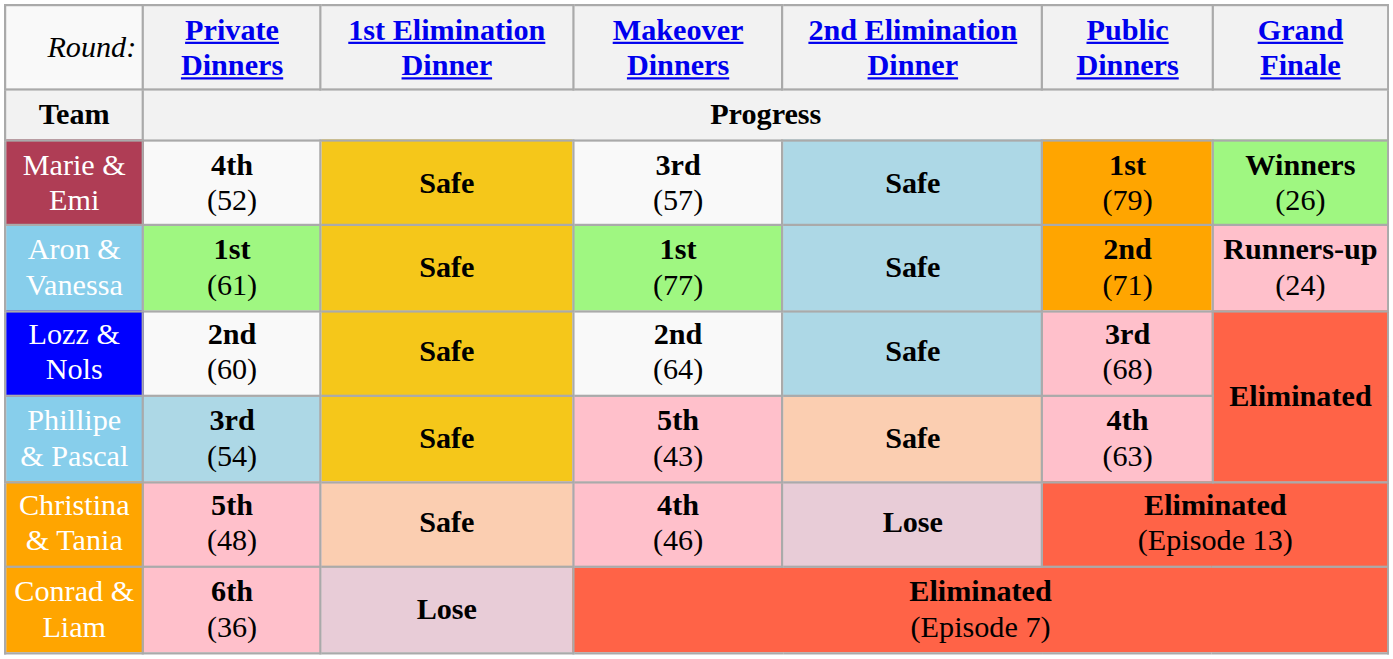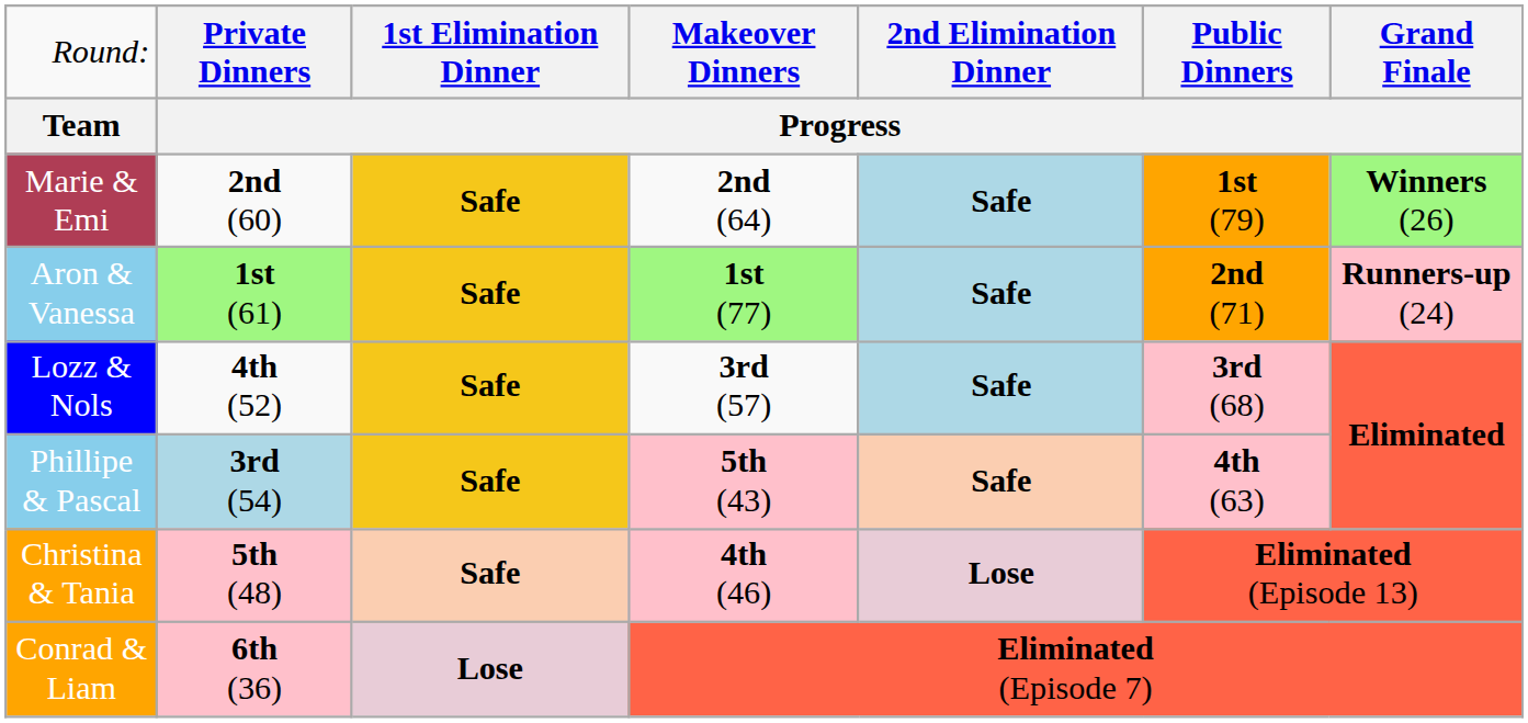 <table class="wikitable" style="width:100%; text-align:center; font-size: 85%; line-height:16px;">
 <tr>
 <td style="width:10%; text-align:right;"><em>Round:</em></td>
 <th><a href='#'>Private Dinners</a></th>
 <th><a href='#'>1st Elimination Dinner</a></th>
 <th><a href='#'>Makeover Dinners</a></th>
 <th><a href='#'>2nd Elimination Dinner</a></th>
 <th><a href='#'>Public Dinners</a></th>
 <th><a href='#'>Grand Finale</a></th>
 </tr>
 <tr>
 <th>Team</th>
 <th colspan="6">Progress</th>
 </tr>
 <tr>
 <td style="background:#AF3D55; color:white;">Marie & Emi</td>
-<td><strong>4th</strong><br>(52)</td>
+<td><strong>2nd</strong><br>(60)</td>
 <td style="background:#F5C71A; color:black;"><strong>Safe</strong></td>
-<td><strong>3rd</strong><br>(57)</td>
+<td><strong>2nd</strong><br>(64)</td>
 <td style="background:lightblue; color:black;"><strong>Safe</strong></td>
 <td style="background:orange; color:black;"><strong>1st</strong><br>(79)</td>
 <td style="background:#9FF781"><strong>Winners</strong><br>(26)</td>
 </tr>
 <tr>
 <td style="background:skyblue; color:white;">Aron & Vanessa</td>
 <td style="background:#9FF781"><strong>1st</strong><br>(61)</td>
 <td style="background:#F5C71A; color:black;"><strong>Safe</strong></td>
 <td style="background:#9FF781"><strong>1st</strong><br>(77)</td>
 <td style="background:lightblue; color:black;"><strong>Safe</strong></td>
 <td style="background:orange; color:black;"><strong>2nd</strong><br>(71)</td>
 <td style="background:pink"><strong>Runners-up</strong><br>(24)</td>
 </tr>
 <tr>
 <td style="background:blue; color:white;">Lozz & Nols</td>
-<td><strong>2nd</strong><br>(60)</td>
+<td><strong>4th</strong><br>(52)</td>
 <td style="background:#F5C71A; color:black;"><strong>Safe</strong></td>
-<td><strong>2nd</strong><br>(64)</td>
+<td><strong>3rd</strong><br>(57)</td>
 <td style="background:lightblue; color:black;"><strong>Safe</strong></td>
 <td style="background:pink"><strong>3rd</strong><br>(68)</td>
 <td rowspan="2" bgcolor="tomato"><strong>Eliminated</strong><br></td>
 </tr>
 <tr>
 <td style="background:skyblue; color:white;">Phillipe & Pascal</td>
 <td style="background: lightblue;"><strong>3rd</strong><br>(54)</td>
 <td style="background:#F5C71A; color:black;"><strong>Safe</strong></td>
 <td style="background:pink"><strong>5th</strong><br>(43)</td>
 <td style="background:#FBCEB1"><strong>Safe</strong></td>
 <td style="background:pink"><strong>4th</strong><br>(63)</td>
 </tr>
 <tr>
 <td style="background:orange; color:white;">Christina & Tania</td>
 <td style="background:pink"><strong>5th</strong><br>(48)</td>
 <td style="background:#FBCEB1"><strong>Safe</strong></td>
 <td style="background:pink"><strong>4th</strong><br>(46)</td>
 <td style="background:#E8CCD7"><strong>Lose</strong></td>
 <td bgcolor="tomato" colspan="2"><strong>Eliminated</strong><br>(Episode 13)</td>
 </tr>
 <tr>
 <td style="background:orange; color:white;">Conrad & Liam</td>
 <td style="background:pink"><strong>6th</strong><br>(36)</td>
 <td style="background:#E8CCD7"><strong>Lose</strong></td>
 <td bgcolor="tomato" colspan="4"><strong>Eliminated</strong><br>(Episode 7)</td>
 </tr>
 </table>
